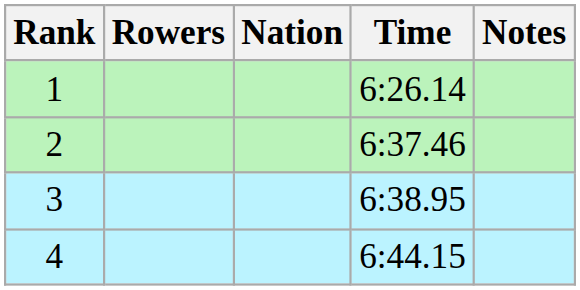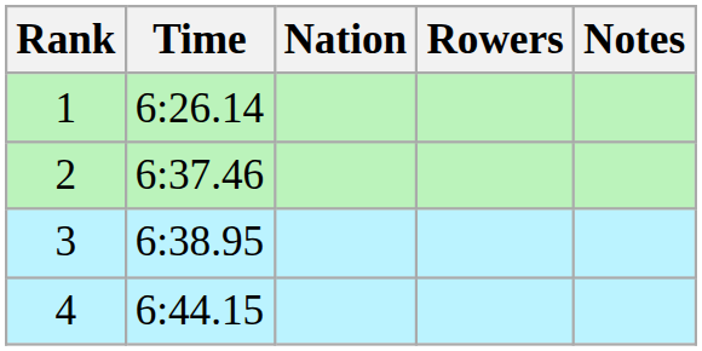 <table class="wikitable sortable" style="text-align:center">
 <tr>
 <th>Rank</th>
+<th>Time</th>
+<th>Nation</th>
 <th>Rowers</th>
-<th>Nation</th>
-<th>Time</th>
 <th>Notes</th>
 </tr>
 <tr bgcolor=bbf3bb>
 <td>1</td>
+<td>6:26.14</td>
+<td align=left></td>
 <td align=left data-sort-value="Bălan, Anișoara"></td>
-<td align=left></td>
-<td>6:26.14</td>
 <td></td>
 </tr>
 <tr bgcolor=bbf3bb>
 <td>2</td>
+<td>6:37.46</td>
+<td align=left></td>
 <td align=left data-sort-value="Bredael, Annelies"></td>
-<td align=left></td>
-<td>6:37.46</td>
 <td></td>
 </tr>
 <tr bgcolor=bbf3ff>
 <td>3</td>
+<td>6:38.95</td>
+<td align=left></td>
 <td align=left data-sort-value="Compaan, Jos"></td>
-<td align=left></td>
-<td>6:38.95</td>
 <td></td>
 </tr>
 <tr bgcolor=bbf3ff>
 <td>4</td>
+<td>6:44.15</td>
+<td align=left></td>
 <td align=left data-sort-value="Coupat, Monique"></td>
-<td align=left></td>
-<td>6:44.15</td>
 <td></td>
 </tr>
 </table>
